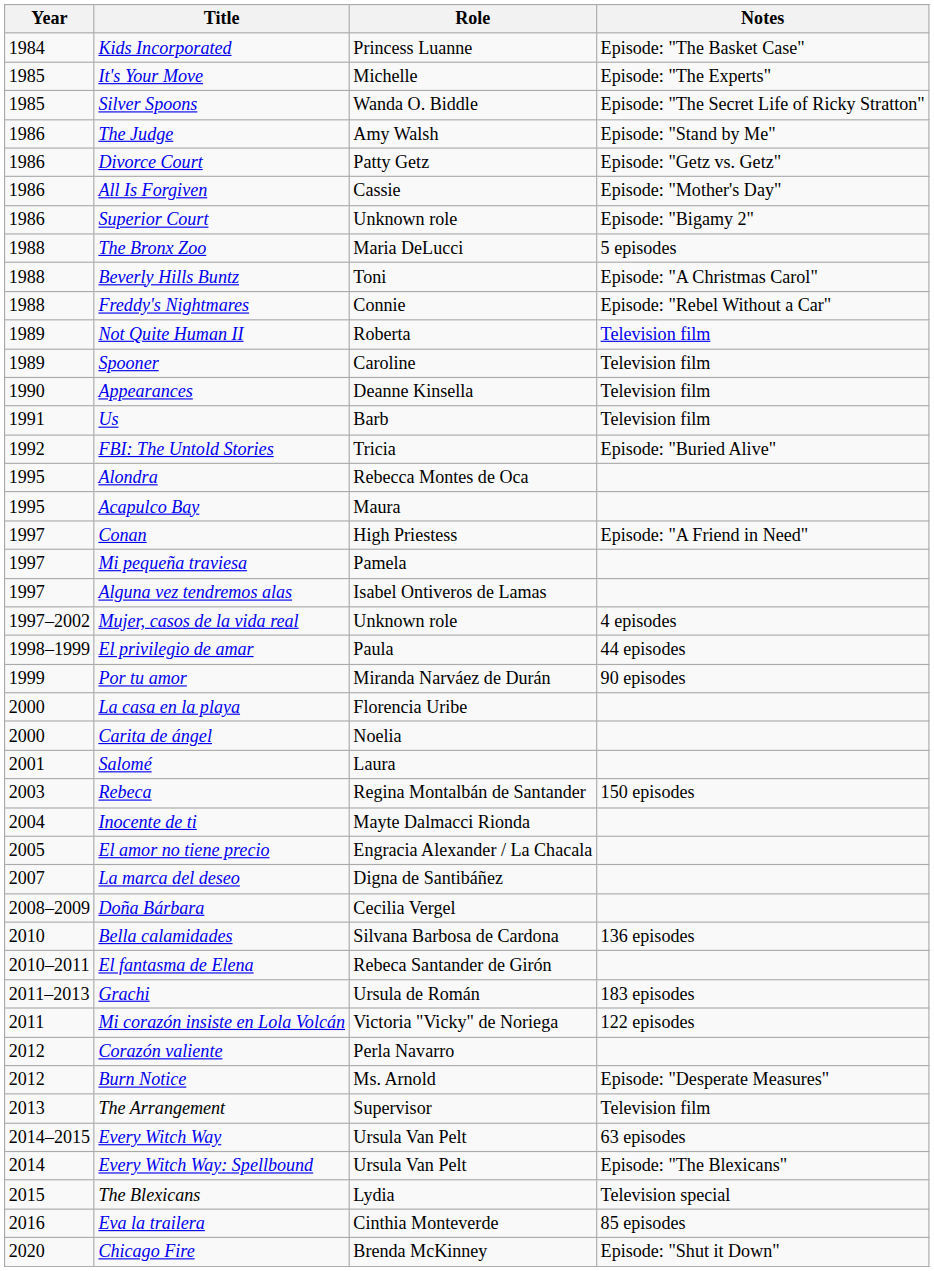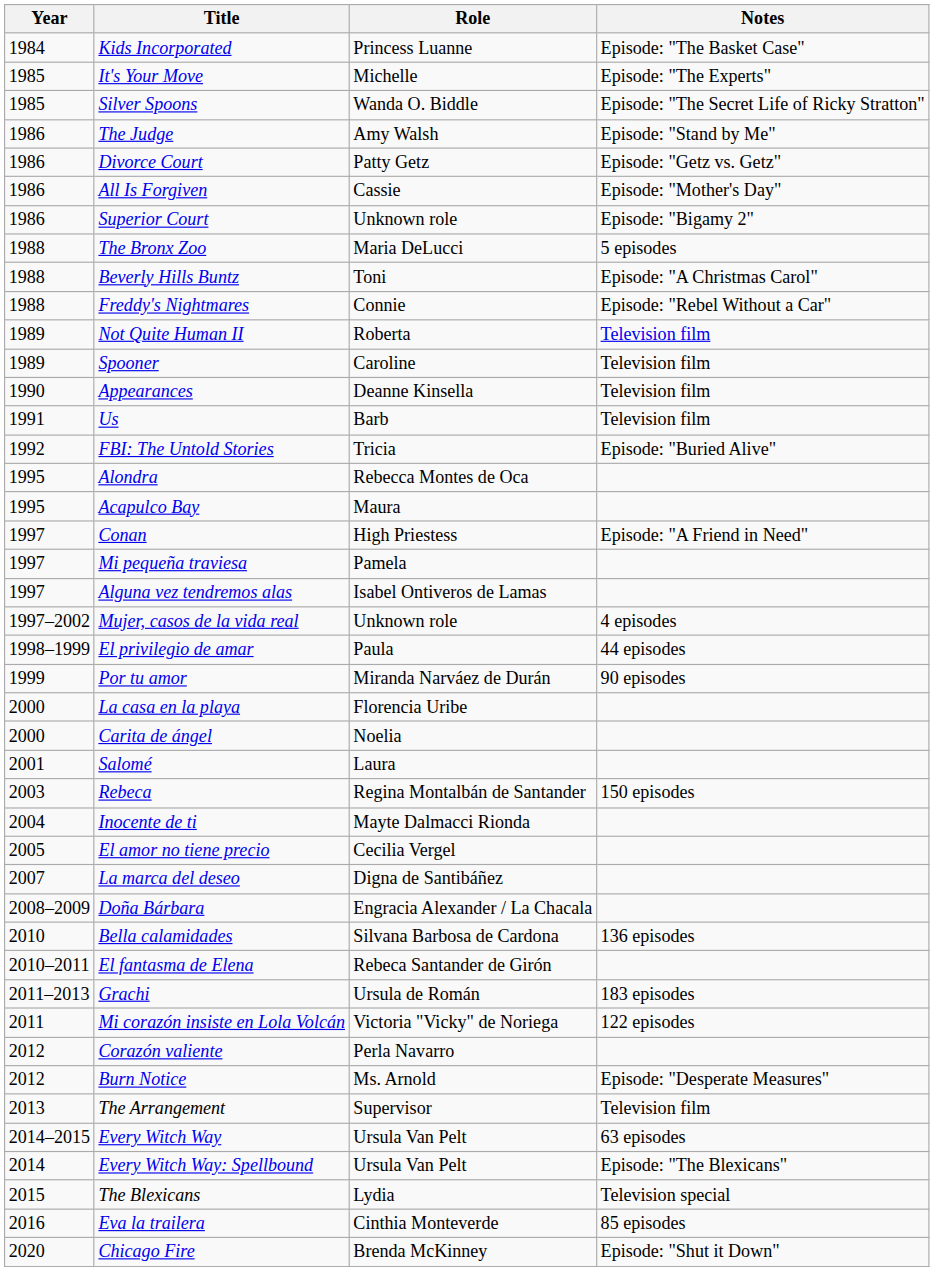 <table class="wikitable sortable">
 <tr>
 <th>Year</th>
 <th>Title</th>
 <th>Role</th>
 <th>Notes</th>
 </tr>
 <tr>
 <td>1984</td>
 <td><em><a href='#'>Kids Incorporated</a></em></td>
 <td>Princess Luanne</td>
 <td>Episode: "The Basket Case"</td>
 </tr>
 <tr>
 <td>1985</td>
 <td><em><a href='#'>It's Your Move</a></em></td>
 <td>Michelle</td>
 <td>Episode: "The Experts"</td>
 </tr>
 <tr>
 <td>1985</td>
 <td><em><a href='#'>Silver Spoons</a></em></td>
 <td>Wanda O. Biddle</td>
 <td>Episode: "The Secret Life of Ricky Stratton"</td>
 </tr>
 <tr>
 <td>1986</td>
 <td><em><a href='#'>The Judge</a></em></td>
 <td>Amy Walsh</td>
 <td>Episode: "Stand by Me"</td>
 </tr>
 <tr>
 <td>1986</td>
 <td><em><a href='#'>Divorce Court</a></em></td>
 <td>Patty Getz</td>
 <td>Episode: "Getz vs. Getz"</td>
 </tr>
 <tr>
 <td>1986</td>
 <td><em><a href='#'>All Is Forgiven</a></em></td>
 <td>Cassie</td>
 <td>Episode: "Mother's Day"</td>
 </tr>
 <tr>
 <td>1986</td>
 <td><em><a href='#'>Superior Court</a></em></td>
 <td>Unknown role</td>
 <td>Episode: "Bigamy 2"</td>
 </tr>
 <tr>
 <td>1988</td>
 <td><em><a href='#'>The Bronx Zoo</a></em></td>
 <td>Maria DeLucci</td>
 <td>5 episodes</td>
 </tr>
 <tr>
 <td>1988</td>
 <td><em><a href='#'>Beverly Hills Buntz</a></em></td>
 <td>Toni</td>
 <td>Episode: "A Christmas Carol"</td>
 </tr>
 <tr>
 <td>1988</td>
 <td><em><a href='#'>Freddy's Nightmares</a></em></td>
 <td>Connie</td>
 <td>Episode: "Rebel Without a Car"</td>
 </tr>
 <tr>
 <td>1989</td>
 <td><em><a href='#'>Not Quite Human II</a></em></td>
 <td>Roberta</td>
 <td><a href='#'>Television film</a></td>
 </tr>
 <tr>
 <td>1989</td>
 <td><em><a href='#'>Spooner</a></em></td>
 <td>Caroline</td>
 <td>Television film</td>
 </tr>
 <tr>
 <td>1990</td>
 <td><em><a href='#'>Appearances</a></em></td>
 <td>Deanne Kinsella</td>
 <td>Television film</td>
 </tr>
 <tr>
 <td>1991</td>
 <td><em><a href='#'>Us</a></em></td>
 <td>Barb</td>
 <td>Television film</td>
 </tr>
 <tr>
 <td>1992</td>
 <td><em><a href='#'>FBI: The Untold Stories</a></em></td>
 <td>Tricia</td>
 <td>Episode: "Buried Alive"</td>
 </tr>
 <tr>
 <td>1995</td>
 <td><em><a href='#'>Alondra</a></em></td>
 <td>Rebecca Montes de Oca</td>
 <td></td>
 </tr>
 <tr>
 <td>1995</td>
 <td><em><a href='#'>Acapulco Bay</a></em></td>
 <td>Maura</td>
 <td></td>
 </tr>
 <tr>
 <td>1997</td>
 <td><em><a href='#'>Conan</a></em></td>
 <td>High Priestess</td>
 <td>Episode: "A Friend in Need"</td>
 </tr>
 <tr>
 <td>1997</td>
 <td><em><a href='#'>Mi pequeña traviesa</a></em></td>
 <td>Pamela</td>
 <td></td>
 </tr>
 <tr>
 <td>1997</td>
 <td><em><a href='#'>Alguna vez tendremos alas</a></em></td>
 <td>Isabel Ontiveros de Lamas</td>
 <td></td>
 </tr>
 <tr>
 <td>1997–2002</td>
 <td><em><a href='#'>Mujer, casos de la vida real</a></em></td>
 <td>Unknown role</td>
 <td>4 episodes</td>
 </tr>
 <tr>
 <td>1998–1999</td>
 <td><em><a href='#'>El privilegio de amar</a></em></td>
 <td>Paula</td>
 <td>44 episodes</td>
 </tr>
 <tr>
 <td>1999</td>
 <td><em><a href='#'>Por tu amor</a></em></td>
 <td>Miranda Narváez de Durán</td>
 <td>90 episodes</td>
 </tr>
 <tr>
 <td>2000</td>
 <td><em><a href='#'>La casa en la playa</a></em></td>
 <td>Florencia Uribe</td>
 <td></td>
 </tr>
 <tr>
 <td>2000</td>
 <td><em><a href='#'>Carita de ángel</a></em></td>
 <td>Noelia</td>
 <td></td>
 </tr>
 <tr>
 <td>2001</td>
 <td><em><a href='#'>Salomé</a></em></td>
 <td>Laura</td>
 <td></td>
 </tr>
 <tr>
 <td>2003</td>
 <td><em><a href='#'>Rebeca</a></em></td>
 <td>Regina Montalbán de Santander</td>
 <td>150 episodes</td>
 </tr>
 <tr>
 <td>2004</td>
 <td><em><a href='#'>Inocente de ti</a></em></td>
 <td>Mayte Dalmacci Rionda</td>
 <td></td>
 </tr>
 <tr>
 <td>2005</td>
 <td><em><a href='#'>El amor no tiene precio</a></em></td>
-<td>Engracia Alexander / La Chacala</td>
+<td>Cecilia Vergel</td>
 <td></td>
 </tr>
 <tr>
 <td>2007</td>
 <td><em><a href='#'>La marca del deseo</a></em></td>
 <td>Digna de Santibáñez</td>
 <td></td>
 </tr>
 <tr>
 <td>2008–2009</td>
 <td><em><a href='#'>Doña Bárbara</a></em></td>
-<td>Cecilia Vergel</td>
+<td>Engracia Alexander / La Chacala</td>
 <td></td>
 </tr>
 <tr>
 <td>2010</td>
 <td><em><a href='#'>Bella calamidades</a></em></td>
 <td>Silvana Barbosa de Cardona</td>
 <td>136 episodes</td>
 </tr>
 <tr>
 <td>2010–2011</td>
 <td><em><a href='#'>El fantasma de Elena</a></em></td>
 <td>Rebeca Santander de Girón</td>
 <td></td>
 </tr>
 <tr>
 <td>2011–2013</td>
 <td><em><a href='#'>Grachi</a></em></td>
 <td>Ursula de Román</td>
 <td>183 episodes</td>
 </tr>
 <tr>
 <td>2011</td>
 <td><em><a href='#'>Mi corazón insiste en Lola Volcán</a></em></td>
 <td>Victoria "Vicky" de Noriega</td>
 <td>122 episodes</td>
 </tr>
 <tr>
 <td>2012</td>
 <td><em><a href='#'>Corazón valiente</a></em></td>
 <td>Perla Navarro</td>
 <td></td>
 </tr>
 <tr>
 <td>2012</td>
 <td><em><a href='#'>Burn Notice</a></em></td>
 <td>Ms. Arnold</td>
 <td>Episode: "Desperate Measures"</td>
 </tr>
 <tr>
 <td>2013</td>
 <td><em>The Arrangement</em></td>
 <td>Supervisor</td>
 <td>Television film</td>
 </tr>
 <tr>
 <td>2014–2015</td>
 <td><em><a href='#'>Every Witch Way</a></em></td>
 <td>Ursula Van Pelt</td>
 <td>63 episodes</td>
 </tr>
 <tr>
 <td>2014</td>
 <td><em><a href='#'>Every Witch Way: Spellbound</a></em></td>
 <td>Ursula Van Pelt</td>
 <td>Episode: "The Blexicans"</td>
 </tr>
 <tr>
 <td>2015</td>
 <td><em>The Blexicans</em></td>
 <td>Lydia</td>
 <td>Television special</td>
 </tr>
 <tr>
 <td>2016</td>
 <td><em><a href='#'>Eva la trailera</a></em></td>
 <td>Cinthia Monteverde</td>
 <td>85 episodes</td>
 </tr>
 <tr>
 <td>2020</td>
 <td><em><a href='#'>Chicago Fire</a></em></td>
 <td>Brenda McKinney</td>
 <td>Episode: "Shut it Down"</td>
 </tr>
 <tr>
 </tr>
 </table>
